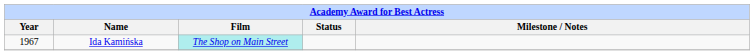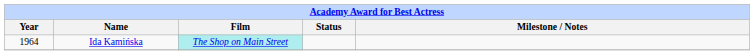 <table class="wikitable" style="text-align: center">
 <tr ---- bgcolor="#bfd7ff">
 <td colspan=5 align=center><strong><a href='#'>Academy Award for Best Actress</a></strong></td>
 </tr>
 <tr ---- bgcolor="#ebf5ff">
 <th width="75">Year</th>
 <th width="200">Name</th>
 <th width="200">Film</th>
 <th width="80">Status</th>
 <th width="650">Milestone / Notes</th>
 </tr>
 <tr>
-<td>1967</td>
+<td>1964</td>
 <td><a href='#'>Ida Kamińska</a></td>
 <td style="background: paleturquoise;"><em><a href='#'>The Shop on Main Street</a></em></td>
 <td></td>
 <td></td>
 </tr>
 <tr>
 </tr>
 </table>
